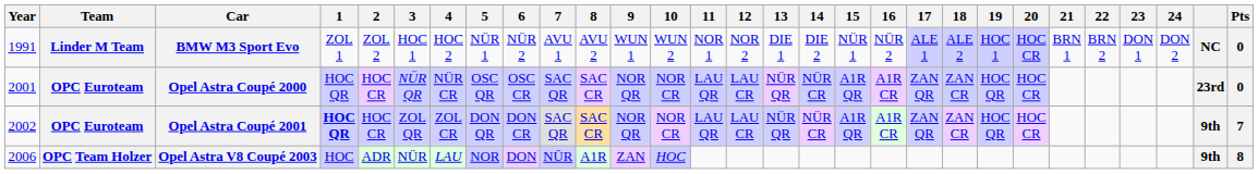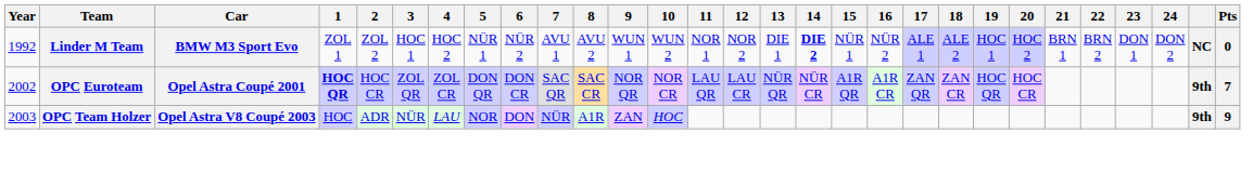 <table class="wikitable" border="1" style="text-align:center; font-size:85%;">
 <tr>
 <th>Year</th>
 <th>Team</th>
 <th>Car</th>
 <th>1</th>
 <th>2</th>
 <th>3</th>
 <th>4</th>
 <th>5</th>
 <th>6</th>
 <th>7</th>
 <th>8</th>
 <th>9</th>
 <th>10</th>
 <th>11</th>
 <th>12</th>
 <th>13</th>
 <th>14</th>
 <th>15</th>
 <th>16</th>
 <th>17</th>
 <th>18</th>
 <th>19</th>
 <th>20</th>
 <th>21</th>
 <th>22</th>
 <th>23</th>
 <th>24</th>
 <th></th>
 <th>Pts</th>
 </tr>
 <tr>
-<td><a href='#'>1991</a></td>
+<td><a href='#'>1992</a></td>
 <th nowrap><a href='#'>Linder M Team</a></th>
 <th nowrap><a href='#'>BMW M3 Sport Evo</a></th>
 <td><a href='#'>ZOL<br>1</a></td>
 <td><a href='#'>ZOL<br>2</a></td>
 <td><a href='#'>HOC<br>1</a></td>
 <td><a href='#'>HOC<br>2</a></td>
 <td><a href='#'>NÜR<br>1</a></td>
 <td><a href='#'>NÜR<br>2</a></td>
 <td><a href='#'>AVU<br>1</a></td>
 <td><a href='#'>AVU<br>2</a></td>
 <td><a href='#'>WUN<br>1</a></td>
 <td><a href='#'>WUN<br>2</a></td>
 <td><a href='#'>NOR<br>1</a></td>
 <td><a href='#'>NOR<br>2</a></td>
 <td><a href='#'>DIE<br>1</a></td>
-<td><a href='#'>DIE<br>2</a></td>
+<td><strong><a href='#'>DIE<br>2</a></strong></td>
 <td><a href='#'>NÜR<br>1</a></td>
 <td><a href='#'>NÜR<br>2</a></td>
 <td style="background:#CFCFFF;"><a href='#'>ALE<br>1</a><br></td>
 <td style="background:#CFCFFF;"><a href='#'>ALE<br>2</a><br></td>
 <td style="background:#CFCFFF;"><a href='#'>HOC<br>1</a><br></td>
-<td style="background:#CFCFFF;"><a href='#'>HOC<br>CR</a><br></td>
+<td style="background:#CFCFFF;"><a href='#'>HOC<br>2</a><br></td>
 <td><a href='#'>BRN<br>1</a></td>
 <td><a href='#'>BRN<br>2</a></td>
 <td><a href='#'>DON<br>1</a></td>
 <td><a href='#'>DON<br>2</a></td>
 <th>NC</th>
-<th>0</th>
-</tr>
-<tr>
-<td><a href='#'>2001</a></td>
-<th nowrap><a href='#'>OPC</a> <a href='#'>Euroteam</a></th>
-<th nowrap><a href='#'>Opel Astra Coupé 2000</a></th>
-<td style="background:#CFCFFF;"><a href='#'>HOC<br>QR</a><br></td>
-<td style="background:#EFCFFF;"><a href='#'>HOC<br>CR</a><br></td>
-<td style="background:#CFCFFF;"><em><a href='#'>NÜR<br>QR</a></em><br></td>
-<td style="background:#CFCFFF;"><a href='#'>NÜR<br>CR</a><br></td>
-<td style="background:#CFCFFF;"><a href='#'>OSC<br>QR</a><br></td>
-<td style="background:#CFCFFF;"><a href='#'>OSC<br>CR</a><br></td>
-<td style="background:#CFCFFF;"><a href='#'>SAC<br>QR</a><br></td>
-<td style="background:#EFCFFF;"><a href='#'>SAC<br>CR</a><br></td>
-<td style="background:#CFCFFF;"><a href='#'>NOR<br>QR</a><br></td>
-<td style="background:#CFCFFF;"><a href='#'>NOR<br>CR</a><br></td>
-<td style="background:#CFCFFF;"><a href='#'>LAU<br>QR</a><br></td>
-<td style="background:#CFCFFF;"><a href='#'>LAU<br>CR</a><br></td>
-<td style="background:#EFCFFF;"><a href='#'>NÜR<br>QR</a><br></td>
-<td style="background:#CFCFFF;"><a href='#'>NÜR<br>CR</a><br></td>
-<td style="background:#CFCFFF;"><a href='#'>A1R<br>QR</a><br></td>
-<td style="background:#EFCFFF;"><a href='#'>A1R<br>CR</a><br></td>
-<td style="background:#CFCFFF;"><a href='#'>ZAN<br>QR</a><br></td>
-<td style="background:#CFCFFF;"><a href='#'>ZAN<br>CR</a><br></td>
-<td style="background:#CFCFFF;"><a href='#'>HOC<br>QR</a><br></td>
-<td style="background:#CFCFFF;"><a href='#'>HOC<br>CR</a><br></td>
-<td></td>
-<td></td>
-<td></td>
-<td></td>
-<th>23rd</th>
 <th>0</th>
 </tr>
 <tr>
 <td><a href='#'>2002</a></td>
 <th nowrap><a href='#'>OPC</a> <a href='#'>Euroteam</a></th>
 <th nowrap><a href='#'>Opel Astra Coupé 2001</a></th>
 <td style="background:#CFCFFF;"><strong><a href='#'>HOC<br>QR</a><br></strong></td>
 <td style="background:#CFCFFF;"><a href='#'>HOC<br>CR</a><br></td>
 <td style="background:#CFCFFF;"><a href='#'>ZOL<br>QR</a><br></td>
 <td style="background:#CFCFFF;"><a href='#'>ZOL<br>CR</a><br></td>
 <td style="background:#CFCFFF;"><a href='#'>DON<br>QR</a><br></td>
 <td style="background:#CFCFFF;"><a href='#'>DON<br>CR</a><br></td>
 <td style="background:#DFDFDF;"><a href='#'>SAC<br>QR</a><br></td>
 <td style="background:#FFDF9F;"><a href='#'>SAC<br>CR</a><br></td>
 <td style="background:#CFCFFF;"><a href='#'>NOR<br>QR</a><br></td>
 <td style="background:#EFCFFF;"><a href='#'>NOR<br>CR</a><br></td>
 <td style="background:#CFCFFF;"><a href='#'>LAU<br>QR</a><br></td>
 <td style="background:#CFCFFF;"><a href='#'>LAU<br>CR</a><br></td>
 <td style="background:#CFCFFF;"><a href='#'>NÜR<br>QR</a><br></td>
 <td style="background:#EFCFFF;"><a href='#'>NÜR<br>CR</a><br></td>
 <td style="background:#CFCFFF;"><a href='#'>A1R<br>QR</a><br></td>
 <td style="background:#DFFFDF;"><a href='#'>A1R<br>CR</a><br></td>
 <td style="background:#CFCFFF;"><a href='#'>ZAN<br>QR</a><br></td>
 <td style="background:#EFCFFF;"><a href='#'>ZAN<br>CR</a><br></td>
 <td style="background:#CFCFFF;"><a href='#'>HOC<br>QR</a><br></td>
 <td style="background:#EFCFFF;"><a href='#'>HOC<br>CR</a><br></td>
 <td></td>
 <td></td>
 <td></td>
 <td></td>
 <th>9th</th>
 <th>7</th>
 </tr>
 <tr>
-<td><a href='#'>2006</a></td>
+<td><a href='#'>2003</a></td>
 <th nowrap><a href='#'>OPC</a> <a href='#'>Team Holzer</a></th>
 <th nowrap><a href='#'>Opel Astra V8 Coupé 2003</a></th>
 <td style="background:#CFCFFF;"><a href='#'>HOC</a><br></td>
 <td style="background:#DFFFDF;"><a href='#'>ADR</a><br></td>
 <td style="background:#DFFFDF;"><a href='#'>NÜR</a><br></td>
 <td style="background:#DFFFDF;"><em><a href='#'>LAU</a></em><br></td>
 <td style="background:#CFCFFF;"><a href='#'>NOR</a><br></td>
 <td style="background:#EFCFFF;"><a href='#'>DON</a><br></td>
 <td style="background:#CFCFFF;"><a href='#'>NÜR</a><br></td>
 <td style="background:#DFFFDF;"><a href='#'>A1R</a><br></td>
 <td style="background:#EFCFFF;"><a href='#'>ZAN</a><br></td>
 <td style="background:#CFCFFF;"><em><a href='#'>HOC</a></em><br></td>
 <td></td>
 <td></td>
 <td></td>
 <td></td>
 <td></td>
 <td></td>
 <td></td>
 <td></td>
 <td></td>
 <td></td>
 <td></td>
 <td></td>
 <td></td>
 <td></td>
 <th>9th</th>
-<th>8</th>
+<th>9</th>
 </tr>
 </table>
